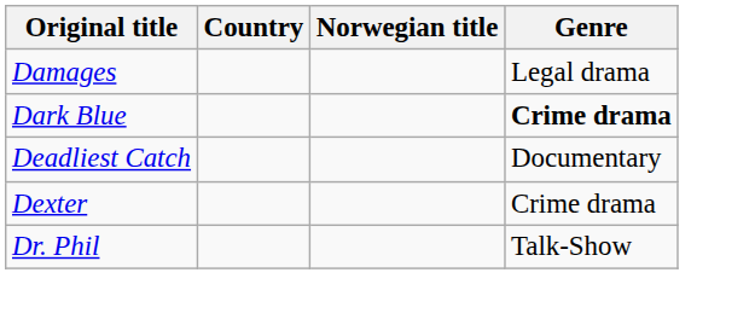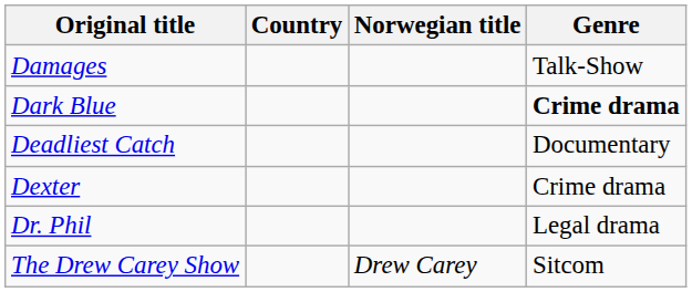 <table class="wikitable">
 <tr>
 <th>Original title</th>
 <th>Country</th>
 <th>Norwegian title</th>
 <th>Genre</th>
 </tr>
 <tr>
 <td><em><a href='#'>Damages</a></em></td>
 <td></td>
 <td></td>
-<td>Legal drama</td>
+<td>Talk-Show</td>
 </tr>
 <tr>
 <td><em><a href='#'>Dark Blue</a></em></td>
 <td></td>
 <td></td>
 <td><strong>Crime drama</strong></td>
 </tr>
 <tr>
 <td><em><a href='#'>Deadliest Catch</a></em></td>
 <td></td>
 <td></td>
 <td>Documentary</td>
 </tr>
 <tr>
 <td><em><a href='#'>Dexter</a></em></td>
 <td></td>
 <td></td>
 <td>Crime drama</td>
 </tr>
 <tr>
 <td><em><a href='#'>Dr. Phil</a></em></td>
 <td></td>
 <td></td>
-<td>Talk-Show</td>
+<td>Legal drama</td>
+</tr>
+<tr>
+<td><em><a href='#'>The Drew Carey Show</a></em></td>
+<td></td>
+<td><em>Drew Carey</em></td>
+<td>Sitcom</td>
 </tr>
 </table>
